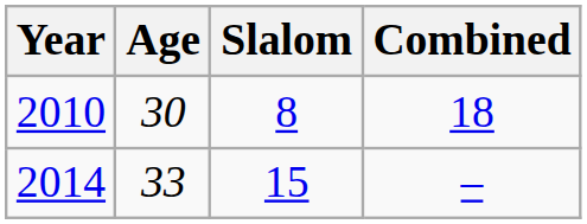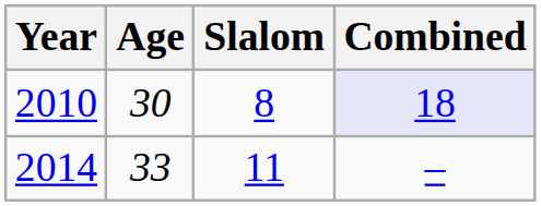 <table class=wikitable style="text-align:center">
 <tr>
 <th>Year</th>
 <th>Age</th>
 <th>Slalom</th>
 <th>Combined</th>
 </tr>
 <tr>
 <td><a href='#'>2010</a></td>
 <td><em>30</em></td>
 <td><a href='#'>8</a></td>
-<td><a href='#'>18</a></td>
+<td style="background: lavender;"><a href='#'>18</a></td>
 </tr>
 <tr>
 <td><a href='#'>2014</a></td>
 <td><em>33</em></td>
-<td><a href='#'>15</a></td>
+<td><a href='#'>11</a></td>
 <td><a href='#'>–</a></td>
 </tr>
 </table>
